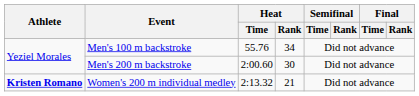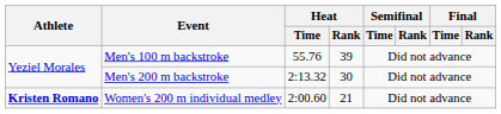 <table class=wikitable style=font-size:90%;text-align:center>
 <tr>
 <th rowspan=2>Athlete</th>
 <th rowspan=2>Event</th>
 <th colspan=2>Heat</th>
 <th colspan=2>Semifinal</th>
 <th colspan=2>Final</th>
 </tr>
 <tr style=font-size:95%>
 <th>Time</th>
 <th>Rank</th>
 <th>Time</th>
 <th>Rank</th>
 <th>Time</th>
 <th>Rank</th>
 </tr>
 <tr>
 <td align=left rowspan=2><a href='#'>Yeziel Morales</a></td>
 <td align=left><a href='#'>Men's 100 m backstroke</a></td>
 <td>55.76</td>
-<td>34</td>
+<td>39</td>
 <td colspan=4>Did not advance</td>
 </tr>
 <tr>
 <td align=left><a href='#'>Men's 200 m backstroke</a></td>
-<td>2:00.60</td>
+<td>2:13.32</td>
 <td>30</td>
 <td colspan=4>Did not advance</td>
 </tr>
 <tr>
 <td align=left><strong><a href='#'>Kristen Romano</a></strong></td>
 <td align=left><a href='#'>Women's 200 m individual medley</a></td>
-<td>2:13.32</td>
+<td>2:00.60</td>
 <td>21</td>
 <td colspan=4>Did not advance</td>
 </tr>
 </table>
